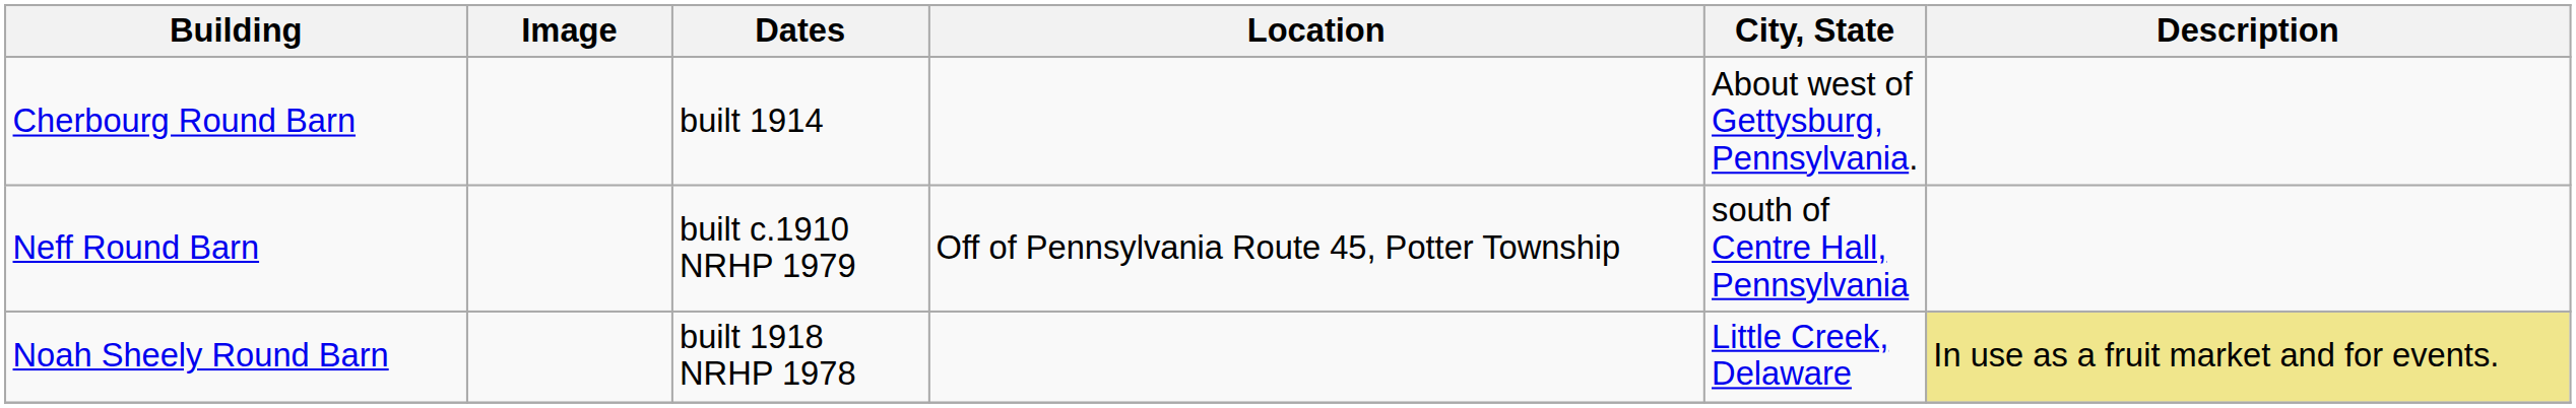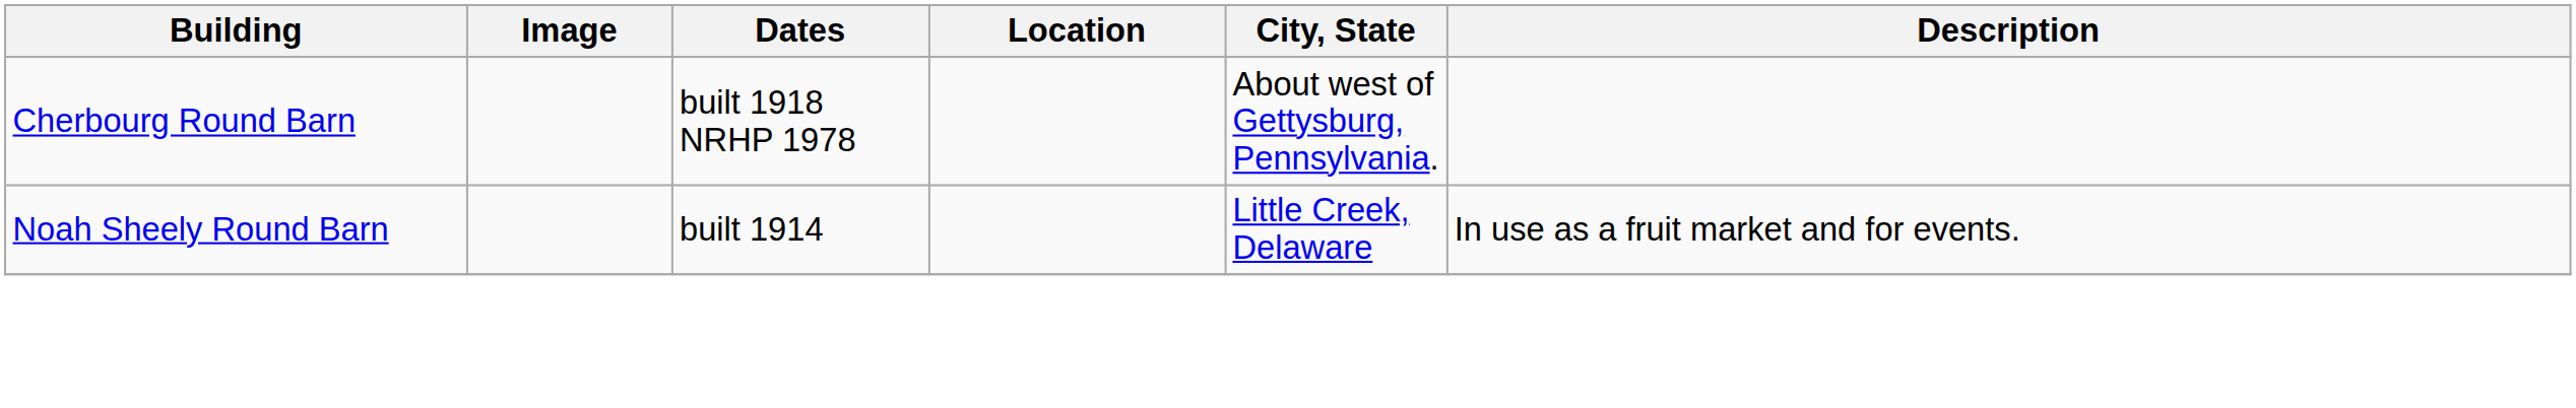 <table class="wikitable sortable" style="width:98%">
 <tr>
 <th style="width:18%;"><strong>Building</strong></th>
 <th style="width:8%;" class="unsortable"><strong>Image</strong></th>
 <th style="width:10%;"><strong>Dates</strong></th>
 <th><strong>Location</strong></th>
 <th style="width:8%;"><strong>City, State</strong></th>
 <th class="unsortable"><strong>Description</strong></th>
 </tr>
 <tr>
 <td><a href='#'>Cherbourg Round Barn</a></td>
 <td></td>
-<td>built 1914</td>
+<td>built 1918<br>NRHP 1978</td>
 <td><br><small></small></td>
 <td>About  west of <a href='#'>Gettysburg, Pennsylvania</a>.</td>
 <td></td>
 </tr>
 <tr>
-<td><a href='#'>Neff Round Barn</a></td>
-<td></td>
-<td>built c.1910<br>NRHP 1979</td>
-<td>Off of Pennsylvania Route 45, Potter Township<br><small></small></td>
-<td>south of <a href='#'>Centre Hall, Pennsylvania</a></td>
-<td></td>
-</tr>
-<tr>
 <td><a href='#'>Noah Sheely Round Barn</a></td>
 <td></td>
-<td>built 1918<br>NRHP 1978</td>
+<td>built 1914</td>
 <td></td>
 <td><a href='#'>Little Creek, Delaware</a></td>
-<td style="background: khaki;">In use as a fruit market and for events.</td>
+<td>In use as a fruit market and for events.</td>
 </tr>
 <tr>
 </tr>
 </table>
